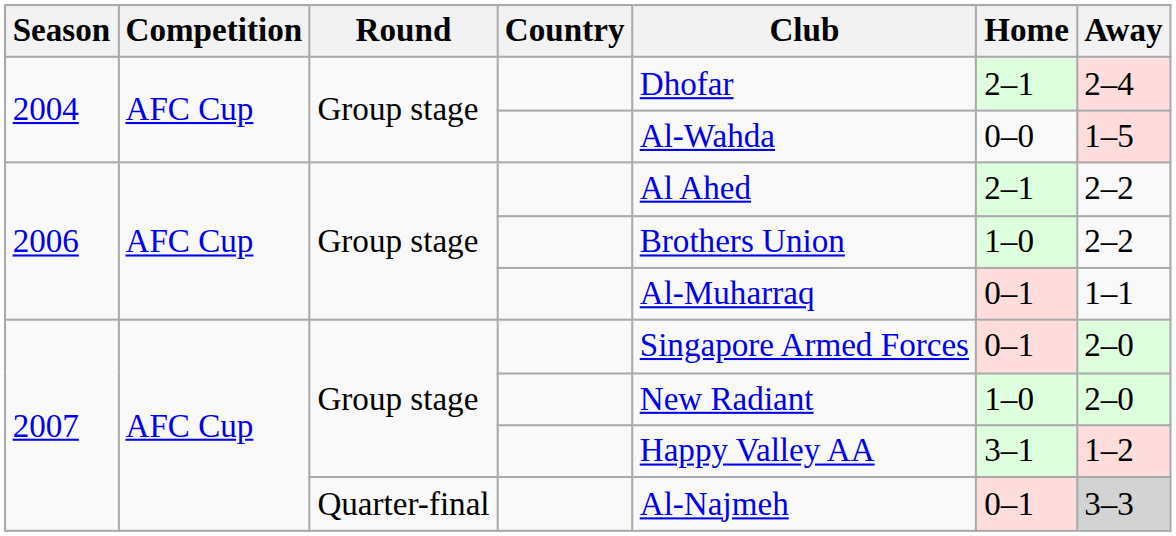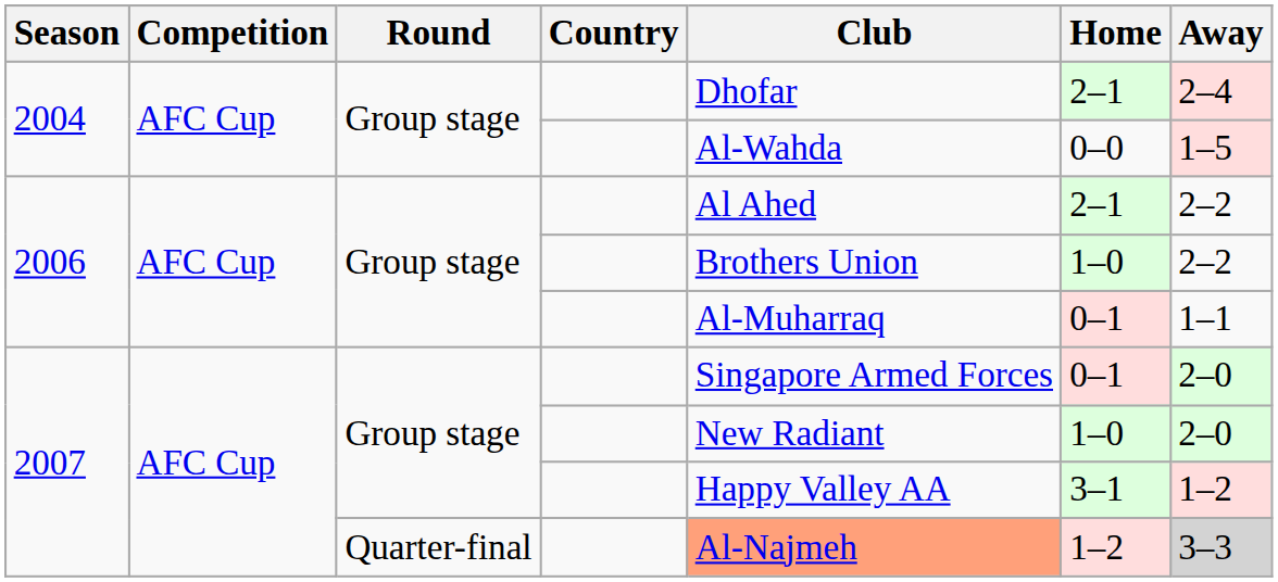 <table class="wikitable">
 <tr>
 <th>Season</th>
 <th>Competition</th>
 <th>Round</th>
 <th>Country</th>
 <th>Club</th>
 <th>Home</th>
 <th>Away</th>
 </tr>
 <tr>
 <td rowspan="2"><a href='#'>2004</a></td>
 <td rowspan="2"><a href='#'>AFC Cup</a></td>
 <td rowspan="2">Group stage</td>
 <td></td>
 <td><a href='#'>Dhofar</a></td>
 <td style="background:#dfd;">2–1</td>
 <td style="background:#fdd;">2–4</td>
 </tr>
 <tr>
 <td></td>
 <td><a href='#'>Al-Wahda</a></td>
 <td>0–0</td>
 <td style="background:#fdd;">1–5</td>
 </tr>
 <tr>
 <td rowspan="3"><a href='#'>2006</a></td>
 <td rowspan="3"><a href='#'>AFC Cup</a></td>
 <td rowspan="3">Group stage</td>
 <td></td>
 <td><a href='#'>Al Ahed</a></td>
 <td style="background:#dfd;">2–1</td>
 <td>2–2</td>
 </tr>
 <tr>
 <td></td>
 <td><a href='#'>Brothers Union</a></td>
 <td style="background:#dfd;">1–0</td>
 <td>2–2</td>
 </tr>
 <tr>
 <td></td>
 <td><a href='#'>Al-Muharraq</a></td>
 <td style="background:#fdd;">0–1</td>
 <td>1–1</td>
 </tr>
 <tr>
 <td rowspan="4"><a href='#'>2007</a></td>
 <td rowspan="4"><a href='#'>AFC Cup</a></td>
 <td rowspan="3">Group stage</td>
 <td></td>
 <td><a href='#'>Singapore Armed Forces</a></td>
 <td style="background:#fdd;">0–1</td>
 <td style="background:#dfd;">2–0</td>
 </tr>
 <tr>
 <td></td>
 <td><a href='#'>New Radiant</a></td>
 <td style="background:#dfd;">1–0</td>
 <td style="background:#dfd;">2–0</td>
 </tr>
 <tr>
 <td></td>
 <td><a href='#'>Happy Valley AA</a></td>
 <td style="background:#dfd;">3–1</td>
 <td style="background:#fdd;">1–2</td>
 </tr>
 <tr>
 <td>Quarter-final</td>
 <td></td>
-<td><a href='#'>Al-Najmeh</a></td>
-<td style="background:#fdd;">0–1</td>
+<td style="background: lightsalmon;"><a href='#'>Al-Najmeh</a></td>
+<td style="background:#fdd;">1–2</td>
 <td style="background: lightgrey;">3–3</td>
 </tr>
 </table>
